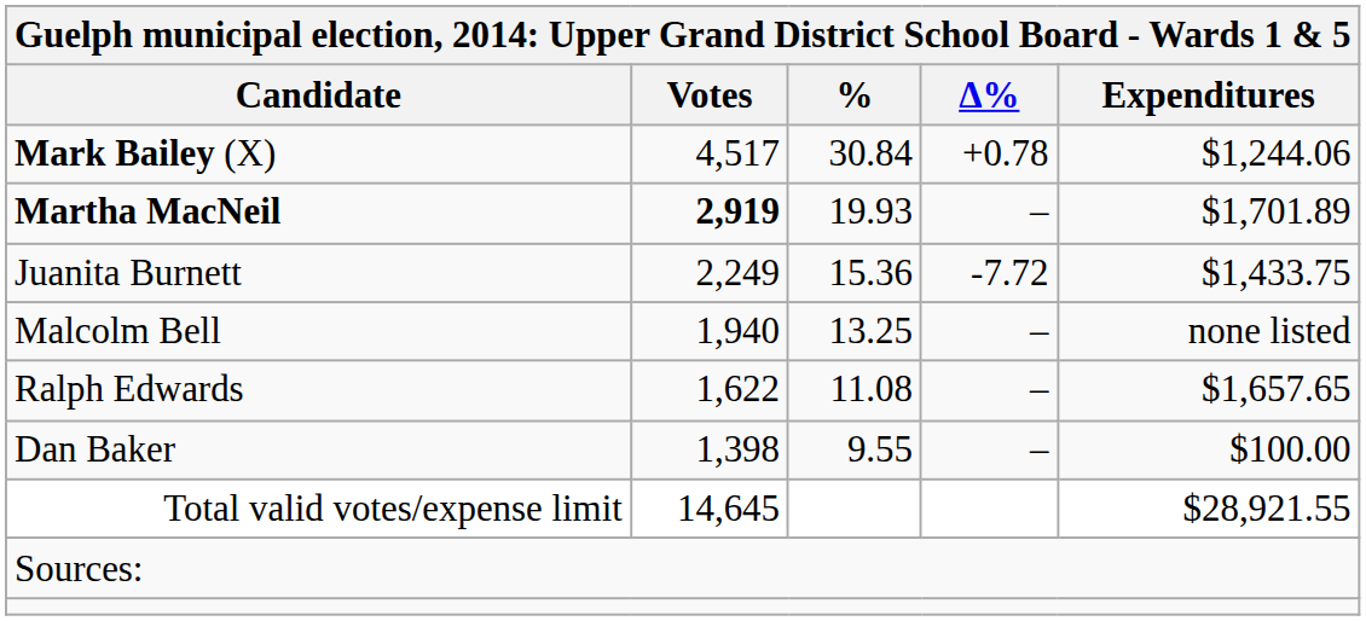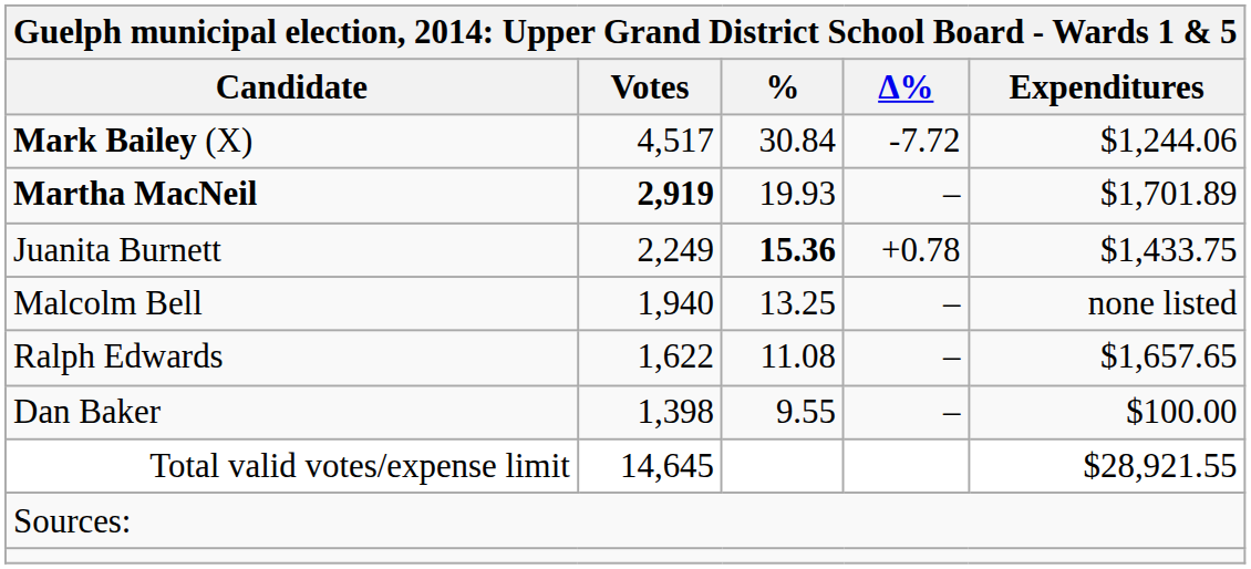 <table class="wikitable collapsible">
 <tr>
 <th colspan="5">Guelph municipal election, 2014: Upper Grand District School Board - Wards 1 & 5</th>
 </tr>
 <tr>
 <th>Candidate</th>
 <th>Votes</th>
 <th>%</th>
 <th><a href='#'>Δ%</a></th>
 <th>Expenditures</th>
 </tr>
 <tr>
 <td><strong>Mark Bailey</strong> (X)</td>
 <td align="right">4,517</td>
 <td align="right">30.84</td>
-<td align="right">+0.78</td>
+<td align="right">-7.72</td>
 <td align="right">$1,244.06</td>
 </tr>
 <tr>
 <td><strong>Martha MacNeil</strong></td>
 <td align="right"><strong>2,919</strong></td>
 <td align="right">19.93</td>
 <td align="right">–</td>
 <td align="right">$1,701.89</td>
 </tr>
 <tr>
 <td>Juanita Burnett</td>
 <td align="right">2,249</td>
-<td align="right">15.36</td>
-<td align="right">-7.72</td>
+<td align="right"><strong>15.36</strong></td>
+<td align="right">+0.78</td>
 <td align="right">$1,433.75</td>
 </tr>
 <tr>
 <td>Malcolm Bell</td>
 <td align="right">1,940</td>
 <td align="right">13.25</td>
 <td align="right">–</td>
 <td align="right">none listed</td>
 </tr>
 <tr>
 <td>Ralph Edwards</td>
 <td align="right">1,622</td>
 <td align="right">11.08</td>
 <td align="right">–</td>
 <td align="right">$1,657.65</td>
 </tr>
 <tr>
 <td>Dan Baker</td>
 <td align="right">1,398</td>
 <td align="right">9.55</td>
 <td align="right">–</td>
 <td align="right">$100.00</td>
 </tr>
 <tr>
 <td style="text-align:right;background: white;">Total valid votes/expense limit</td>
 <td style="text-align:right;background: white;">14,645</td>
 <td style="text-align:right;background: white;"></td>
 <td style="text-align:right;background: white;"> </td>
 <td style="text-align:right;background: white;">$28,921.55</td>
 </tr>
 <tr>
 <td colspan="5">Sources: </td>
 </tr>
 <tr>
 <td colspan="5"></td>
 </tr>
 </table>
